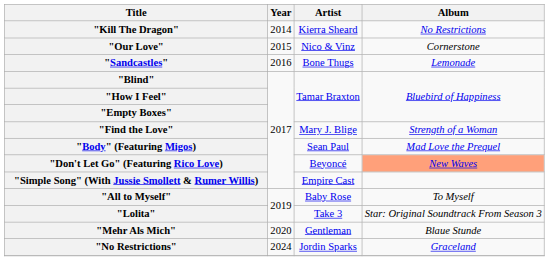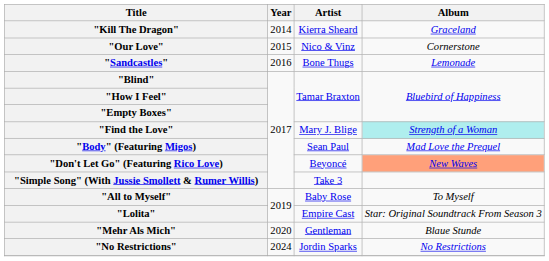 <table class="wikitable plainrowheaders" style="text-align:center;">
 <tr>
 <th scope="col" style="width:24.5em;">Title</th>
 <th scope="col">Year</th>
 <th scope="col">Artist</th>
 <th scope="col">Album</th>
 </tr>
 <tr>
 <th scope="row">"Kill The Dragon"</th>
 <td>2014</td>
 <td><a href='#'>Kierra Sheard</a></td>
-<td><em><a href='#'>No Restrictions</a></em></td>
+<td><em><a href='#'>Graceland</a></em></td>
 </tr>
 <tr>
 <th scope="row">"Our Love"</th>
 <td>2015</td>
 <td><a href='#'>Nico & Vinz</a></td>
 <td><em>Cornerstone</em></td>
 </tr>
 <tr>
 <th scope="row">"<a href='#'>Sandcastles</a>"</th>
 <td>2016</td>
 <td><a href='#'>Bone Thugs</a></td>
 <td><em><a href='#'>Lemonade</a></em></td>
 </tr>
 <tr>
 <th scope="row">"Blind"</th>
 <td rowspan="7">2017</td>
 <td rowspan="3"><a href='#'>Tamar Braxton</a></td>
 <td rowspan="3"><em><a href='#'>Bluebird of Happiness</a></em></td>
 </tr>
 <tr>
 <th scope="row">"How I Feel"</th>
 </tr>
 <tr>
 <th scope="row">"Empty Boxes"</th>
 </tr>
 <tr>
 <th scope="row">"Find the Love"</th>
 <td><a href='#'>Mary J. Blige</a></td>
-<td><em><a href='#'>Strength of a Woman</a></em></td>
+<td style="background: paleturquoise;"><em><a href='#'>Strength of a Woman</a></em></td>
 </tr>
 <tr>
 <th scope="row">"<a href='#'>Body</a>" (Featuring <a href='#'>Migos</a>)</th>
 <td><a href='#'>Sean Paul</a></td>
 <td><em><a href='#'>Mad Love the Prequel</a></em></td>
 </tr>
 <tr>
 <th scope="row">"Don't Let Go" (Featuring <a href='#'>Rico Love</a>)</th>
 <td><a href='#'>Beyoncé</a></td>
 <td style="background: lightsalmon;"><em><a href='#'>New Waves</a></em></td>
 </tr>
 <tr>
 <th scope="row">"Simple Song" (With <a href='#'>Jussie Smollett</a> & <a href='#'>Rumer Willis</a>)</th>
-<td><a href='#'>Empire Cast</a></td>
+<td><a href='#'>Take 3</a></td>
 <td></td>
 </tr>
 <tr>
 <th scope="row">"All to Myself"</th>
 <td rowspan="2">2019</td>
 <td><a href='#'>Baby Rose</a></td>
 <td><em>To Myself</em></td>
 </tr>
 <tr>
 <th scope="row">"Lolita"</th>
-<td><a href='#'>Take 3</a></td>
+<td><a href='#'>Empire Cast</a></td>
 <td><em>Star: Original Soundtrack From Season 3</em></td>
 </tr>
 <tr>
 <th scope="row">"Mehr Als Mich"</th>
 <td>2020</td>
 <td><a href='#'>Gentleman</a></td>
 <td><em>Blaue Stunde</em></td>
 </tr>
 <tr>
 <th scope="row">"No Restrictions"</th>
 <td>2024</td>
 <td><a href='#'>Jordin Sparks</a></td>
-<td><em><a href='#'>Graceland</a></em></td>
+<td><em><a href='#'>No Restrictions</a></em></td>
 </tr>
 <tr>
 </tr>
 </table>
